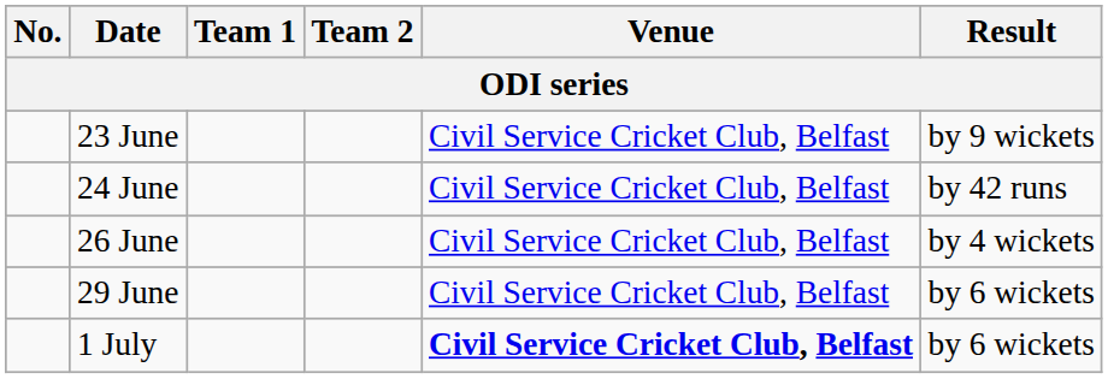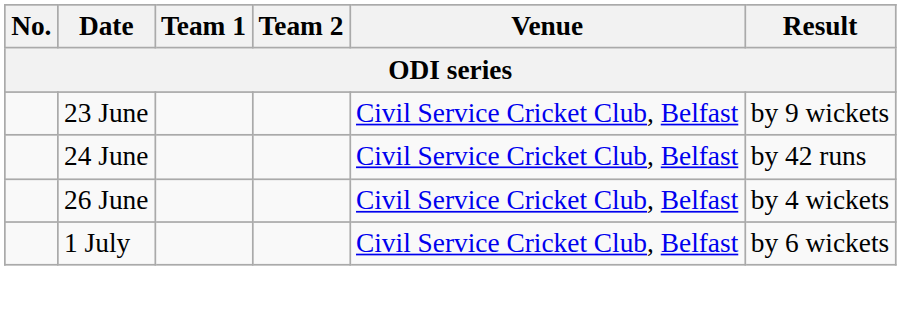 <table class="wikitable">
 <tr>
 <th>No.</th>
 <th>Date</th>
 <th>Team 1</th>
 <th>Team 2</th>
 <th>Venue</th>
 <th>Result</th>
 </tr>
 <tr>
 <th colspan="6">ODI series</th>
 </tr>
 <tr>
 <td></td>
 <td>23 June</td>
 <td></td>
 <td></td>
 <td><a href='#'>Civil Service Cricket Club</a>, <a href='#'>Belfast</a></td>
 <td> by 9 wickets</td>
 </tr>
 <tr>
 <td></td>
 <td>24 June</td>
 <td></td>
 <td></td>
 <td><a href='#'>Civil Service Cricket Club</a>, <a href='#'>Belfast</a></td>
 <td> by 42 runs</td>
 </tr>
 <tr>
 <td></td>
 <td>26 June</td>
 <td></td>
 <td></td>
 <td><a href='#'>Civil Service Cricket Club</a>, <a href='#'>Belfast</a></td>
 <td> by 4 wickets</td>
 </tr>
 <tr>
 <td></td>
-<td>29 June</td>
+<td>1 July</td>
 <td></td>
 <td></td>
 <td><a href='#'>Civil Service Cricket Club</a>, <a href='#'>Belfast</a></td>
 <td> by 6 wickets</td>
 </tr>
-<tr>
-<td></td>
-<td>1 July</td>
-<td></td>
-<td></td>
-<td><strong><a href='#'>Civil Service Cricket Club</a>, <a href='#'>Belfast</a></strong></td>
-<td> by 6 wickets</td>
-</tr>
 </table>
